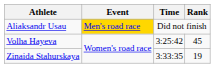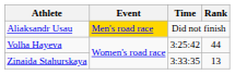 <table class=wikitable style="font-size:90%; text-align: center">
 <tr>
 <th>Athlete</th>
 <th>Event</th>
 <th>Time</th>
 <th>Rank</th>
 </tr>
 <tr align=center>
 <td align=left><a href='#'>Aliaksandr Usau</a></td>
 <td align=left style="background: gold;"><a href='#'>Men's road race</a></td>
 <td colspan=2>Did not finish</td>
 </tr>
 <tr align=center>
 <td align=left><a href='#'>Volha Hayeva</a></td>
 <td align=left rowspan=2><a href='#'>Women's road race</a></td>
 <td>3:25:42</td>
-<td>45</td>
+<td>44</td>
 </tr>
 <tr align=center>
 <td align=left><a href='#'>Zinaida Stahurskaya</a></td>
 <td>3:33:35</td>
-<td>19</td>
+<td>13</td>
 </tr>
 </table>
